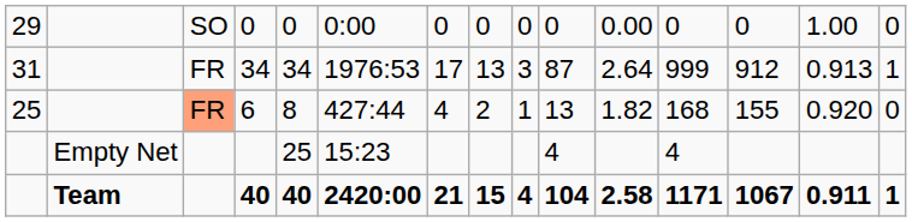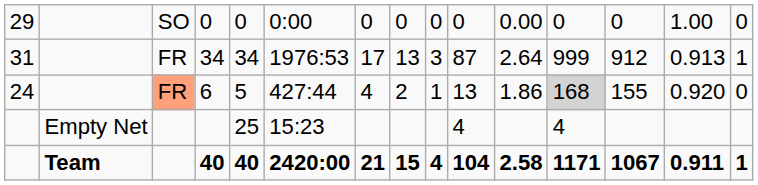 <table class="wikitable sortable">
 <tr>
 <td>29</td>
 <td></td>
 <td>SO</td>
 <td>0</td>
 <td>0</td>
 <td>0:00</td>
 <td>0</td>
 <td>0</td>
 <td>0</td>
 <td>0</td>
 <td>0.00</td>
 <td>0</td>
 <td>0</td>
 <td>1.00</td>
 <td>0</td>
 </tr>
 <tr>
 <td>31</td>
 <td></td>
 <td>FR</td>
 <td>34</td>
 <td>34</td>
 <td>1976:53</td>
 <td>17</td>
 <td>13</td>
 <td>3</td>
 <td>87</td>
 <td>2.64</td>
 <td>999</td>
 <td>912</td>
 <td>0.913</td>
 <td>1</td>
 </tr>
 <tr>
-<td>25</td>
+<td>24</td>
 <td></td>
 <td style="background: lightsalmon;">FR</td>
 <td>6</td>
-<td>8</td>
+<td>5</td>
 <td>427:44</td>
 <td>4</td>
 <td>2</td>
 <td>1</td>
 <td>13</td>
-<td>1.82</td>
-<td>168</td>
+<td>1.86</td>
+<td style="background: lightgrey;">168</td>
 <td>155</td>
 <td>0.920</td>
 <td>0</td>
 </tr>
 <tr>
 <td></td>
 <td>Empty Net</td>
 <td></td>
 <td></td>
 <td>25</td>
 <td>15:23</td>
 <td></td>
 <td></td>
 <td></td>
 <td>4</td>
 <td></td>
 <td>4</td>
 <td></td>
 <td></td>
 <td></td>
 </tr>
 <tr class="sortbottom">
 <td></td>
 <td><strong>Team</strong></td>
 <td></td>
 <td><strong>40</strong></td>
 <td><strong>40</strong></td>
 <td><strong>2420:00</strong></td>
 <td><strong>21</strong></td>
 <td><strong>15</strong></td>
 <td><strong>4</strong></td>
 <td><strong>104</strong></td>
 <td><strong>2.58</strong></td>
 <td><strong>1171</strong></td>
 <td><strong>1067</strong></td>
 <td><strong>0.911</strong></td>
 <td><strong>1</strong></td>
 </tr>
 </table>
